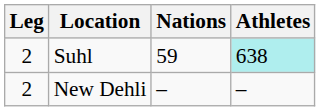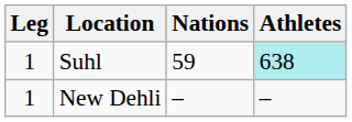 <table class=wikitable>
 <tr>
 <th>Leg</th>
 <th>Location</th>
 <th>Nations</th>
 <th>Athletes</th>
 </tr>
 <tr>
-<td align=center>2</td>
+<td align=center>1</td>
 <td>Suhl</td>
 <td>59</td>
 <td style="background: paleturquoise;">638</td>
 </tr>
 <tr>
-<td align=center>2</td>
+<td align=center>1</td>
 <td>New Dehli</td>
 <td>–</td>
 <td>–</td>
 </tr>
 </table>
